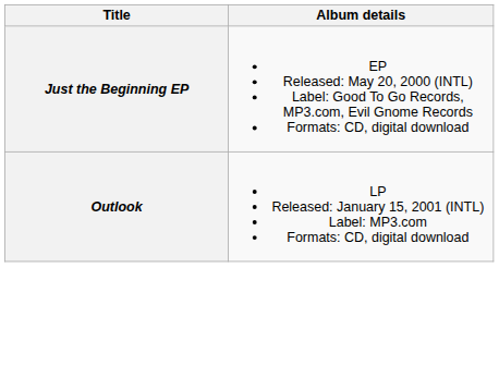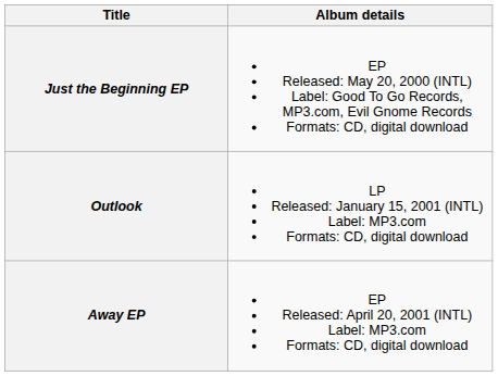 <table class="wikitable plainrowheaders" style="text-align:center;">
 <tr>
 <th scope="col" style="width:16em;">Title</th>
 <th scope="col" style="width:19em;">Album details</th>
 </tr>
 <tr>
 <th scope="row"><em>Just the Beginning EP</em></th>
 <td><br><ul><li>EP</li><li>Released: May 20, 2000 <span>(INTL)</span></li><li>Label: Good To Go Records, MP3.com, Evil Gnome Records</li><li>Formats: CD, digital download</li></ul></td>
 </tr>
 <tr>
 <th scope="row"><em>Outlook</em></th>
 <td><br><ul><li>LP</li><li>Released: January 15, 2001 <span>(INTL)</span></li><li>Label: MP3.com</li><li>Formats: CD, digital download</li></ul></td>
 </tr>
+<tr>
+<th scope="row"><em>Away EP</em></th>
+<td><br><ul><li>EP</li><li>Released: April 20, 2001 <span>(INTL)</span></li><li>Label: MP3.com</li><li>Formats: CD, digital download</li></ul></td>
+</tr>
 </table>
